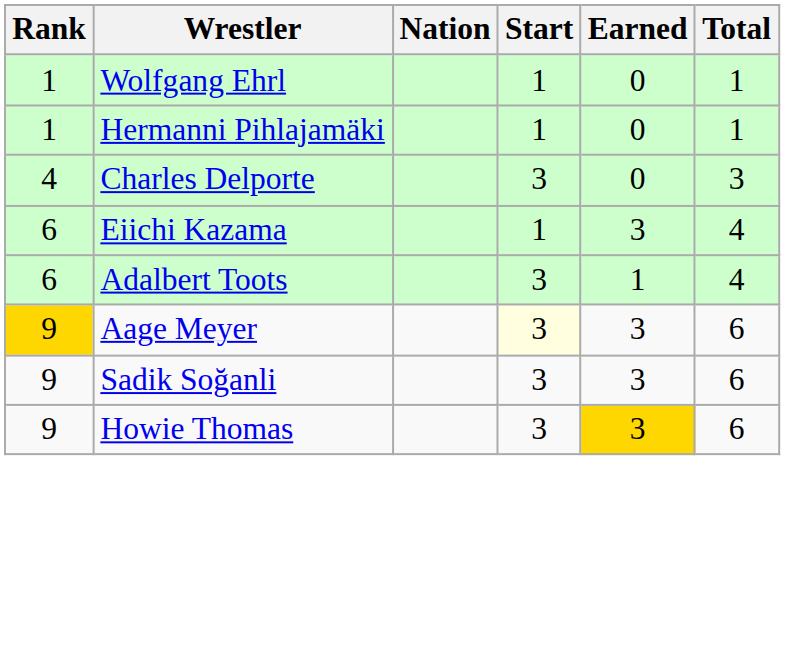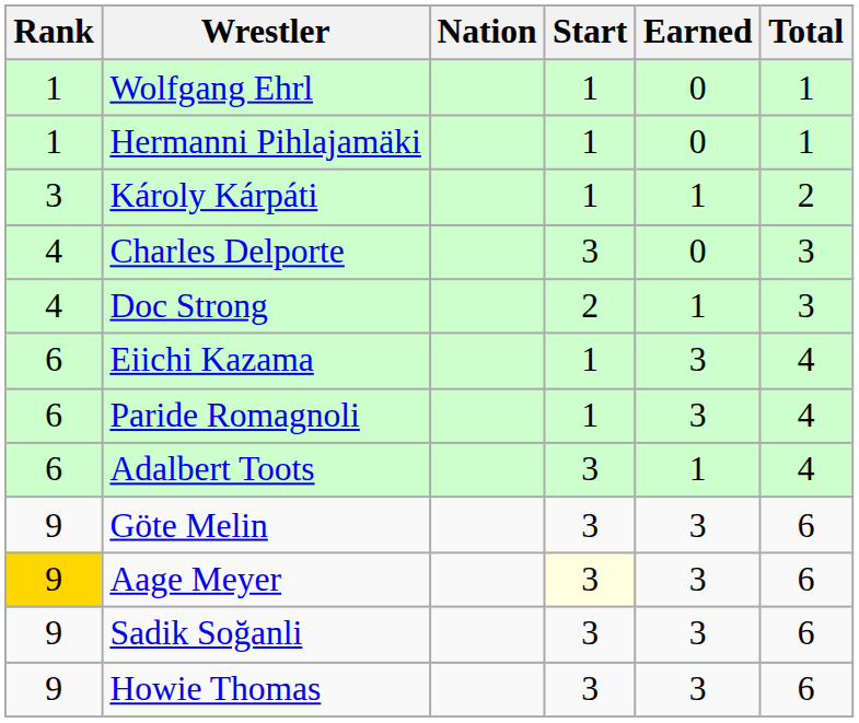 <table class="wikitable sortable" style="text-align:center;">
 <tr>
 <th>Rank</th>
 <th>Wrestler</th>
 <th>Nation</th>
 <th>Start</th>
 <th>Earned</th>
 <th>Total</th>
 </tr>
 <tr style="background:#cfc;">
 <td>1</td>
 <td align=left><a href='#'>Wolfgang Ehrl</a></td>
 <td align=left></td>
 <td>1</td>
 <td>0</td>
 <td>1</td>
 </tr>
 <tr style="background:#cfc;">
 <td>1</td>
 <td align=left><a href='#'>Hermanni Pihlajamäki</a></td>
 <td align=left></td>
 <td>1</td>
 <td>0</td>
 <td>1</td>
 </tr>
 <tr style="background:#cfc;">
+<td>3</td>
+<td align=left><a href='#'>Károly Kárpáti</a></td>
+<td align=left></td>
+<td>1</td>
+<td>1</td>
+<td>2</td>
+</tr>
+<tr style="background:#cfc;">
 <td>4</td>
 <td align=left><a href='#'>Charles Delporte</a></td>
 <td align=left></td>
 <td>3</td>
 <td>0</td>
+<td>3</td>
+</tr>
+<tr style="background:#cfc;">
+<td>4</td>
+<td align=left><a href='#'>Doc Strong</a></td>
+<td align=left></td>
+<td>2</td>
+<td>1</td>
 <td>3</td>
 </tr>
 <tr style="background:#cfc;">
 <td>6</td>
 <td align=left><a href='#'>Eiichi Kazama</a></td>
 <td align=left></td>
 <td>1</td>
 <td>3</td>
 <td>4</td>
 </tr>
 <tr style="background:#cfc;">
 <td>6</td>
+<td align=left><a href='#'>Paride Romagnoli</a></td>
+<td align=left></td>
+<td>1</td>
+<td>3</td>
+<td>4</td>
+</tr>
+<tr style="background:#cfc;">
+<td>6</td>
 <td align=left><a href='#'>Adalbert Toots</a></td>
 <td align=left></td>
 <td>3</td>
 <td>1</td>
 <td>4</td>
+</tr>
+<tr>
+<td>9</td>
+<td align=left><a href='#'>Göte Melin</a></td>
+<td align=left></td>
+<td>3</td>
+<td>3</td>
+<td>6</td>
 </tr>
 <tr>
 <td style="background: gold;">9</td>
 <td align=left><a href='#'>Aage Meyer</a></td>
 <td align=left></td>
 <td style="background: lightyellow;">3</td>
 <td>3</td>
 <td>6</td>
 </tr>
 <tr>
 <td>9</td>
 <td align=left><a href='#'>Sadik Soğanli</a></td>
 <td align=left></td>
 <td>3</td>
 <td>3</td>
 <td>6</td>
 </tr>
 <tr>
 <td>9</td>
 <td align=left><a href='#'>Howie Thomas</a></td>
 <td align=left></td>
 <td>3</td>
-<td style="background: gold;">3</td>
+<td>3</td>
 <td>6</td>
 </tr>
 </table>
